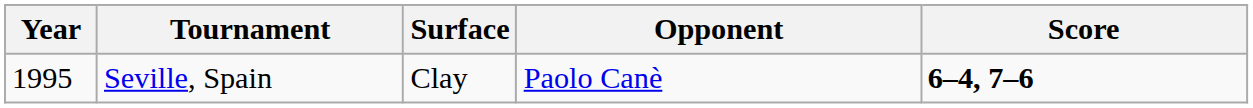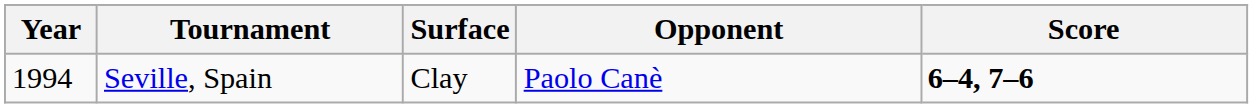 <table class="sortable wikitable" style=font-size:97%>
 <tr>
 <th style="width:40px">Year</th>
 <th style="width:150px">Tournament</th>
 <th style="width:50px">Surface</th>
 <th style="width:200px">Opponent</th>
 <th style="width:160px" class="unsortable">Score</th>
 </tr>
 <tr>
-<td>1995</td>
+<td>1994</td>
 <td><a href='#'>Seville</a>, Spain</td>
 <td>Clay</td>
 <td> <a href='#'>Paolo Canè</a></td>
 <td><strong>6–4, 7–6</strong></td>
 </tr>
 </table>
